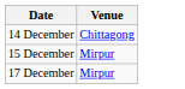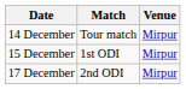 <table class="wikitable">
 <tr>
 <th>Date</th>
+<th>Match</th>
 <th>Venue</th>
 </tr>
 <tr>
 <td>14 December</td>
-<td><a href='#'>Chittagong</a></td>
+<td>Tour match</td>
+<td><a href='#'>Mirpur</a></td>
 </tr>
 <tr>
 <td>15 December</td>
+<td>1st ODI</td>
 <td><a href='#'>Mirpur</a></td>
 </tr>
 <tr>
 <td>17 December</td>
+<td>2nd ODI</td>
 <td><a href='#'>Mirpur</a></td>
 </tr>
 </table>
